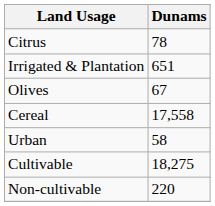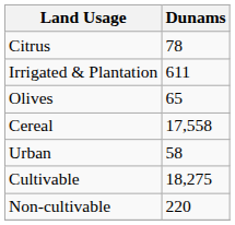 <table class="wikitable">
 <tr>
 <th>Land Usage</th>
 <th>Dunams</th>
 </tr>
 <tr>
 <td>Citrus</td>
 <td>78</td>
 </tr>
 <tr>
 <td>Irrigated & Plantation</td>
-<td>651</td>
+<td>611</td>
 </tr>
 <tr>
 <td>Olives</td>
-<td>67</td>
+<td>65</td>
 </tr>
 <tr>
 <td>Cereal</td>
 <td>17,558</td>
 </tr>
 <tr>
 <td>Urban</td>
 <td>58</td>
 </tr>
 <tr>
 <td>Cultivable</td>
 <td>18,275</td>
 </tr>
 <tr>
 <td>Non-cultivable</td>
 <td>220</td>
 </tr>
 <tr>
 </tr>
 </table>
